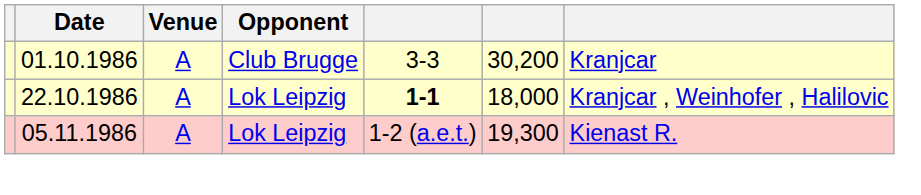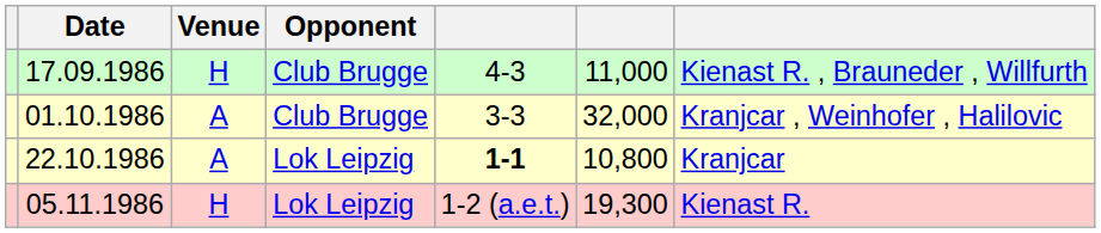 <table class="wikitable" Style="text-align: center">
 <tr>
 <th></th>
 <th>Date</th>
 <th>Venue</th>
 <th>Opponent</th>
 <th></th>
 <th></th>
 <th></th>
 </tr>
+<tr style="background:#cfc">
+<td></td>
+<td>17.09.1986</td>
+<td><a href='#'>H</a></td>
+<td align="left"><a href='#'>Club Brugge</a> </td>
+<td>4-3</td>
+<td align="right">11,000</td>
+<td align="left"><a href='#'>Kienast R.</a>  , <a href='#'>Brauneder</a> , <a href='#'>Willfurth</a> </td>
+</tr>
 <tr style="background:#ffc">
 <td></td>
 <td>01.10.1986</td>
 <td><a href='#'>A</a></td>
 <td align="left"><a href='#'>Club Brugge</a> </td>
 <td>3-3</td>
-<td align="right">30,200</td>
-<td align="left"><a href='#'>Kranjcar</a> </td>
+<td align="right">32,000</td>
+<td align="left"><a href='#'>Kranjcar</a> , <a href='#'>Weinhofer</a> , <a href='#'>Halilovic</a> </td>
 </tr>
 <tr style="background:#ffc">
 <td></td>
 <td>22.10.1986</td>
 <td><a href='#'>A</a></td>
 <td align="left"><a href='#'>Lok Leipzig</a> </td>
 <td><strong>1-1</strong></td>
-<td align="right">18,000</td>
-<td align="left"><a href='#'>Kranjcar</a> , <a href='#'>Weinhofer</a> , <a href='#'>Halilovic</a> </td>
+<td align="right">10,800</td>
+<td align="left"><a href='#'>Kranjcar</a> </td>
 </tr>
 <tr style="background:#fcc">
 <td></td>
 <td>05.11.1986</td>
-<td><a href='#'>A</a></td>
+<td><a href='#'>H</a></td>
 <td align="left"><a href='#'>Lok Leipzig</a> </td>
 <td>1-2 (<a href='#'>a.e.t.</a>)</td>
 <td align="right">19,300</td>
 <td align="left"><a href='#'>Kienast R.</a> </td>
 </tr>
 </table>
